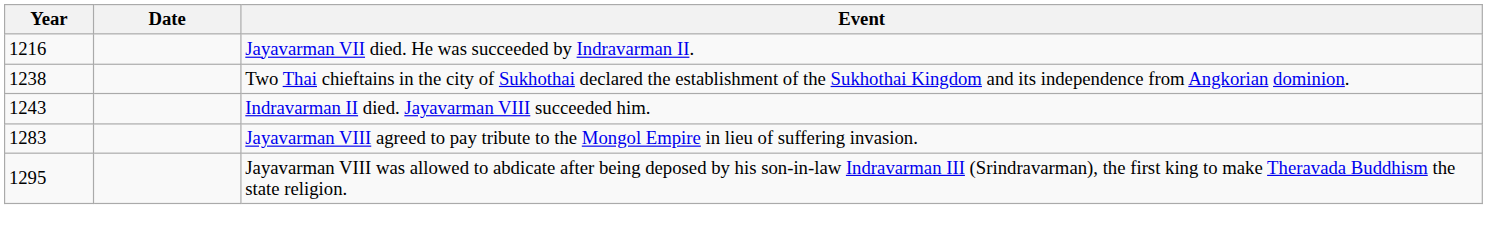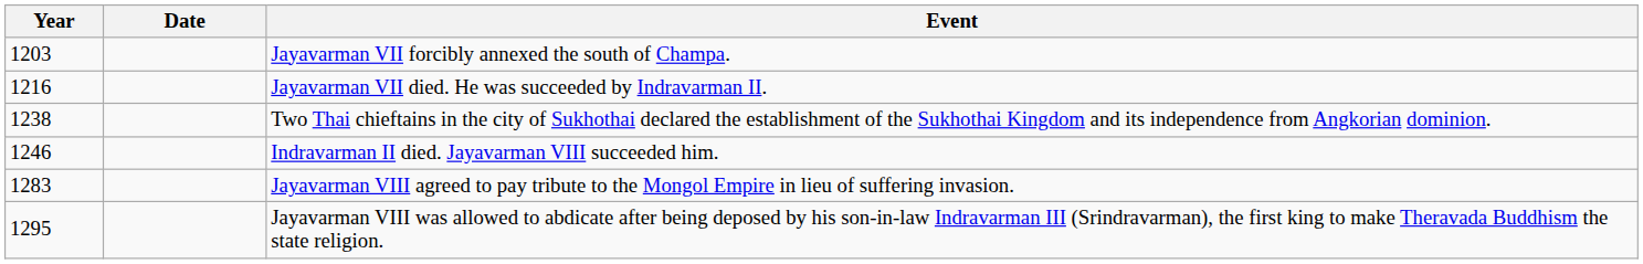 <table class="wikitable" width="100%">
 <tr>
 <th style="width:6%">Year</th>
 <th style="width:10%">Date</th>
 <th>Event</th>
+</tr>
+<tr>
+<td>1203</td>
+<td></td>
+<td><a href='#'>Jayavarman VII</a> forcibly annexed the south of <a href='#'>Champa</a>.</td>
 </tr>
 <tr>
 <td>1216</td>
 <td></td>
 <td><a href='#'>Jayavarman VII</a> died. He was succeeded by <a href='#'>Indravarman II</a>.</td>
 </tr>
 <tr>
 <td>1238</td>
 <td></td>
 <td>Two <a href='#'>Thai</a> chieftains in the city of <a href='#'>Sukhothai</a> declared the establishment of the <a href='#'>Sukhothai Kingdom</a> and its independence from <a href='#'>Angkorian</a> <a href='#'>dominion</a>.</td>
 </tr>
 <tr>
-<td>1243</td>
+<td>1246</td>
 <td></td>
 <td><a href='#'>Indravarman II</a> died. <a href='#'>Jayavarman VIII</a> succeeded him.</td>
 </tr>
 <tr>
 <td>1283</td>
 <td></td>
 <td><a href='#'>Jayavarman VIII</a> agreed to pay tribute to the <a href='#'>Mongol Empire</a> in lieu of suffering invasion.</td>
 </tr>
 <tr>
 <td>1295</td>
 <td></td>
 <td>Jayavarman VIII was allowed to abdicate after being deposed by his son-in-law <a href='#'>Indravarman III</a> (Srindravarman), the first king to make <a href='#'>Theravada Buddhism</a> the state religion.</td>
 </tr>
 </table>
